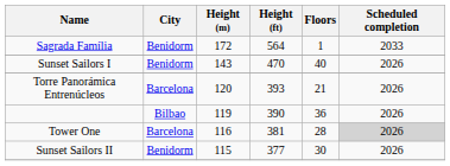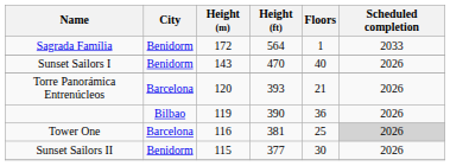 <table class="wikitable sortable" style="text-align:center">
 <tr>
 <th>Name</th>
 <th>City</th>
 <th>Height <small>(m)</small></th>
 <th>Height <small>(ft)</small></th>
 <th>Floors</th>
 <th>Scheduled completion</th>
 </tr>
 <tr>
 <td><a href='#'>Sagrada Família</a></td>
 <td><a href='#'>Benidorm</a></td>
 <td>172</td>
 <td>564</td>
 <td>1</td>
 <td>2033</td>
 </tr>
 <tr>
 </tr>
 <tr>
 <td>Sunset Sailors I</td>
 <td><a href='#'>Benidorm</a></td>
 <td>143</td>
 <td>470</td>
 <td>40</td>
 <td>2026</td>
 </tr>
 <tr>
 </tr>
 <tr>
 <td>Torre Panorámica Entrenúcleos</td>
 <td><a href='#'>Barcelona</a></td>
 <td>120</td>
 <td>393</td>
 <td>21</td>
 <td>2026</td>
 </tr>
 <tr>
 <td></td>
 <td><a href='#'>Bilbao</a></td>
 <td>119</td>
 <td>390</td>
 <td>36</td>
 <td>2026</td>
 </tr>
 <tr>
 <td>Tower One</td>
 <td><a href='#'>Barcelona</a></td>
 <td>116</td>
 <td>381</td>
-<td>28</td>
+<td>25</td>
 <td style="background: lightgrey;">2026</td>
 </tr>
 <tr>
 <td>Sunset Sailors II</td>
 <td><a href='#'>Benidorm</a></td>
 <td>115</td>
 <td>377</td>
 <td>30</td>
 <td>2026</td>
 </tr>
 <tr>
 </tr>
 </table>
